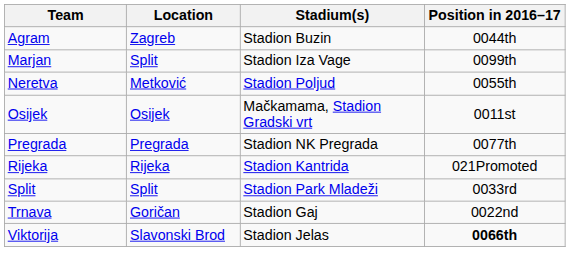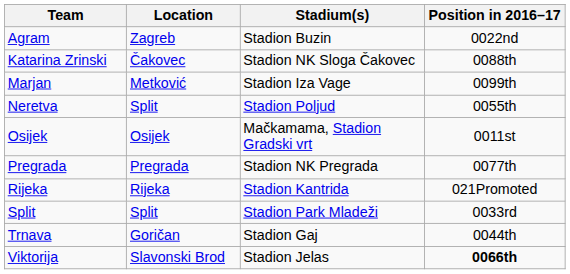 <table class="wikitable sortable" style="text-align: left;">
 <tr>
 <th width="130">Team</th>
 <th width="120">Location</th>
 <th width="200">Stadium(s)</th>
 <th width="150">Position in 2016–17</th>
 </tr>
 <tr>
 <td><a href='#'>Agram</a></td>
 <td><a href='#'>Zagreb</a></td>
 <td>Stadion Buzin</td>
-<td style="text-align:center;"><span>004</span>4th</td>
+<td style="text-align:center;"><span>002</span>2nd</td>
+</tr>
+<tr>
+<td><a href='#'>Katarina Zrinski</a></td>
+<td><a href='#'>Čakovec</a></td>
+<td>Stadion NK Sloga Čakovec</td>
+<td style="text-align:center;"><span>008</span>8th</td>
 </tr>
 <tr>
 <td><a href='#'>Marjan</a></td>
-<td><a href='#'>Split</a></td>
+<td><a href='#'>Metković</a></td>
 <td>Stadion Iza Vage</td>
 <td style="text-align:center;"><span>009</span>9th</td>
 </tr>
 <tr>
 <td><a href='#'>Neretva</a></td>
-<td><a href='#'>Metković</a></td>
+<td><a href='#'>Split</a></td>
 <td><a href='#'>Stadion Poljud</a></td>
 <td style="text-align:center;"><span>005</span>5th</td>
 </tr>
 <tr>
 <td><a href='#'>Osijek</a></td>
 <td><a href='#'>Osijek</a></td>
 <td>Mačkamama, <a href='#'>Stadion Gradski vrt</a></td>
 <td style="text-align:center;"><span>001</span>1st</td>
 </tr>
 <tr>
 <td><a href='#'>Pregrada</a></td>
 <td><a href='#'>Pregrada</a></td>
 <td>Stadion NK Pregrada</td>
 <td style="text-align:center;"><span>007</span>7th</td>
 </tr>
 <tr>
 <td><a href='#'>Rijeka</a></td>
 <td><a href='#'>Rijeka</a></td>
 <td><a href='#'>Stadion Kantrida</a></td>
 <td style="text-align:center;"><span>021</span>Promoted</td>
 </tr>
 <tr>
 <td><a href='#'>Split</a></td>
 <td><a href='#'>Split</a></td>
 <td><a href='#'>Stadion Park Mladeži</a></td>
 <td style="text-align:center;"><span>003</span>3rd</td>
 </tr>
 <tr>
 <td><a href='#'>Trnava</a></td>
 <td><a href='#'>Goričan</a></td>
 <td>Stadion Gaj</td>
-<td style="text-align:center;"><span>002</span>2nd</td>
+<td style="text-align:center;"><span>004</span>4th</td>
 </tr>
 <tr>
 <td><a href='#'>Viktorija</a></td>
 <td><a href='#'>Slavonski Brod</a></td>
 <td>Stadion Jelas</td>
 <td style="text-align:center;"><strong><span>006</span>6th</strong></td>
 </tr>
 </table>
